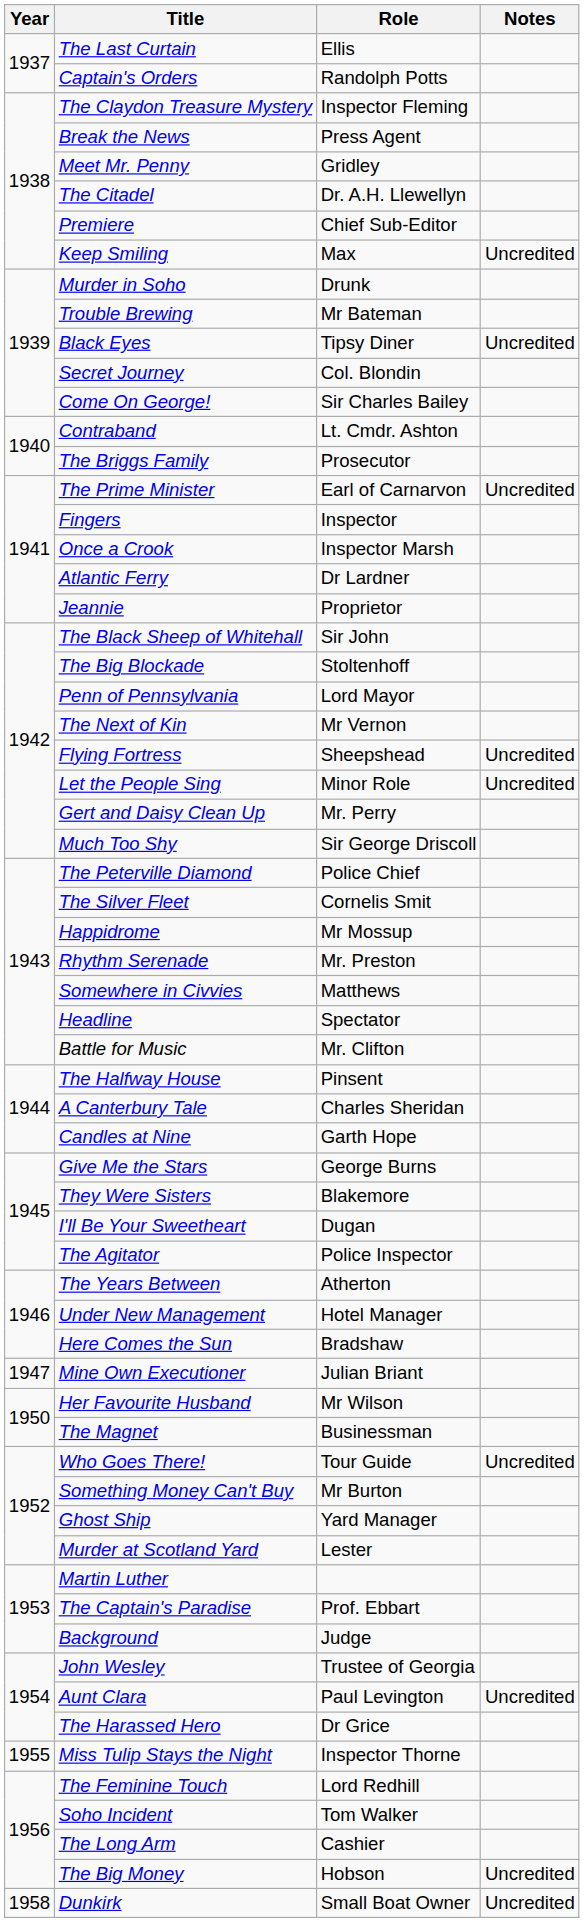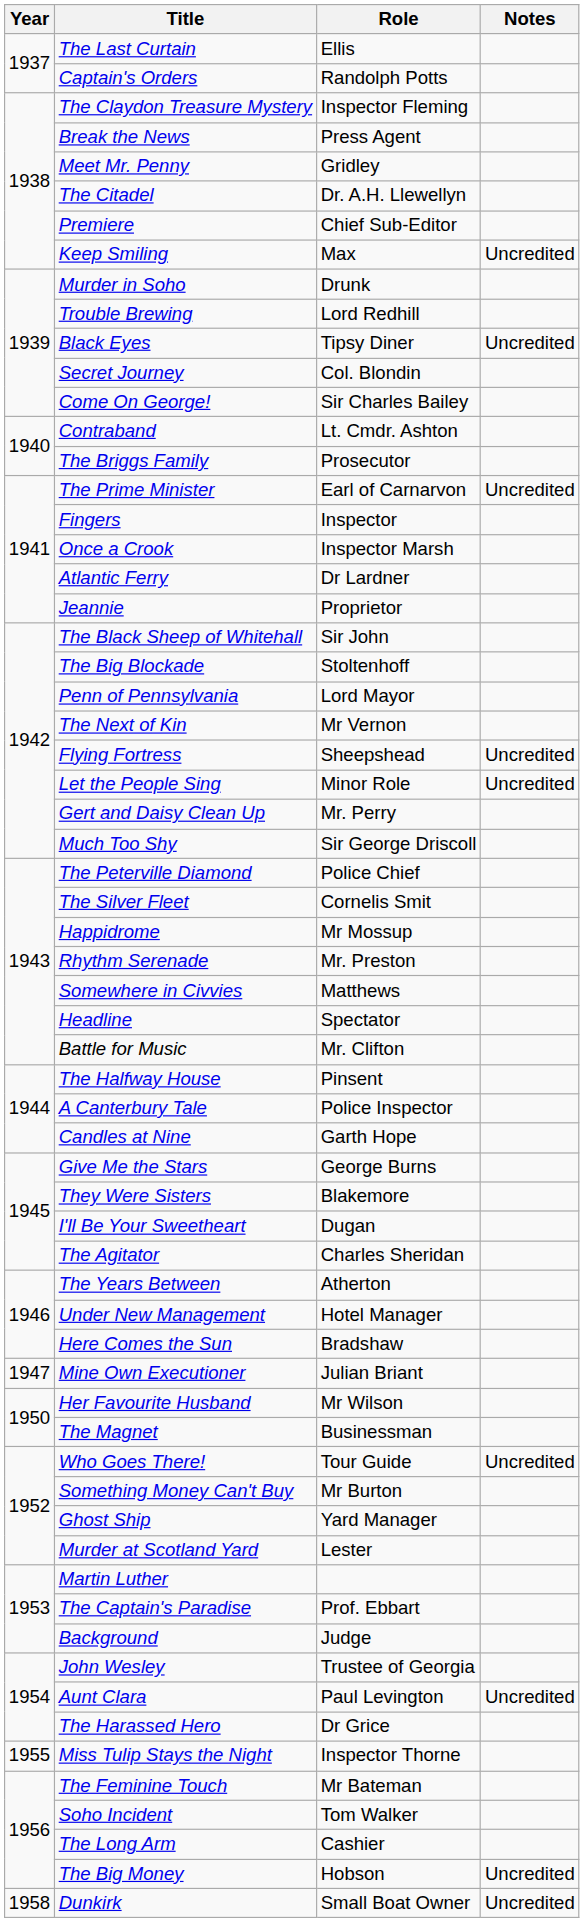 <table class="wikitable sortable plainrowheaders">
 <tr>
 <th scope="col">Year</th>
 <th scope="col">Title</th>
 <th scope="col">Role</th>
 <th scope="col">Notes</th>
 </tr>
 <tr>
 <td rowspan=2>1937</td>
 <td><em><a href='#'>The Last Curtain</a></em></td>
 <td>Ellis</td>
 <td></td>
 </tr>
 <tr>
 <td><em><a href='#'>Captain's Orders</a></em></td>
 <td>Randolph Potts</td>
 <td></td>
 </tr>
 <tr>
 <td rowspan=6>1938</td>
 <td><em><a href='#'>The Claydon Treasure Mystery</a></em></td>
 <td>Inspector Fleming</td>
 <td></td>
 </tr>
 <tr>
 <td><em><a href='#'>Break the News</a></em></td>
 <td>Press Agent</td>
 <td></td>
 </tr>
 <tr>
 <td><em><a href='#'>Meet Mr. Penny</a></em></td>
 <td>Gridley</td>
 <td></td>
 </tr>
 <tr>
 <td><em><a href='#'>The Citadel</a></em></td>
 <td>Dr. A.H. Llewellyn</td>
 <td></td>
 </tr>
 <tr>
 <td><em><a href='#'>Premiere</a></em></td>
 <td>Chief Sub-Editor</td>
 <td></td>
 </tr>
 <tr>
 <td><em><a href='#'>Keep Smiling</a></em></td>
 <td>Max</td>
 <td>Uncredited</td>
 </tr>
 <tr>
 <td rowspan=5>1939</td>
 <td><em><a href='#'>Murder in Soho</a></em></td>
 <td>Drunk</td>
 <td></td>
 </tr>
 <tr>
 <td><em><a href='#'>Trouble Brewing</a></em></td>
-<td>Mr Bateman</td>
+<td>Lord Redhill</td>
 <td></td>
 </tr>
 <tr>
 <td><em><a href='#'>Black Eyes</a></em></td>
 <td>Tipsy Diner</td>
 <td>Uncredited</td>
 </tr>
 <tr>
 <td><em><a href='#'>Secret Journey</a></em></td>
 <td>Col. Blondin</td>
 <td></td>
 </tr>
 <tr>
 <td><em><a href='#'>Come On George!</a></em></td>
 <td>Sir Charles Bailey</td>
 <td></td>
 </tr>
 <tr>
 <td rowspan=2>1940</td>
 <td><em><a href='#'>Contraband</a></em></td>
 <td>Lt. Cmdr. Ashton</td>
 <td></td>
 </tr>
 <tr>
 <td><em><a href='#'>The Briggs Family</a></em></td>
 <td>Prosecutor</td>
 <td></td>
 </tr>
 <tr>
 <td rowspan=5>1941</td>
 <td><em><a href='#'>The Prime Minister</a></em></td>
 <td>Earl of Carnarvon</td>
 <td>Uncredited</td>
 </tr>
 <tr>
 <td><em><a href='#'>Fingers</a></em></td>
 <td>Inspector</td>
 <td></td>
 </tr>
 <tr>
 <td><em><a href='#'>Once a Crook</a></em></td>
 <td>Inspector Marsh</td>
 <td></td>
 </tr>
 <tr>
 <td><em><a href='#'>Atlantic Ferry</a></em></td>
 <td>Dr Lardner</td>
 <td></td>
 </tr>
 <tr>
 <td><em><a href='#'>Jeannie</a></em></td>
 <td>Proprietor</td>
 <td></td>
 </tr>
 <tr>
 <td rowspan=8>1942</td>
 <td><em><a href='#'>The Black Sheep of Whitehall</a></em></td>
 <td>Sir John</td>
 <td></td>
 </tr>
 <tr>
 <td><em><a href='#'>The Big Blockade</a></em></td>
 <td>Stoltenhoff</td>
 <td></td>
 </tr>
 <tr>
 <td><em><a href='#'>Penn of Pennsylvania</a></em></td>
 <td>Lord Mayor</td>
 <td></td>
 </tr>
 <tr>
 <td><em><a href='#'>The Next of Kin</a></em></td>
 <td>Mr Vernon</td>
 <td></td>
 </tr>
 <tr>
 <td><em><a href='#'>Flying Fortress</a></em></td>
 <td>Sheepshead</td>
 <td>Uncredited</td>
 </tr>
 <tr>
 <td><em><a href='#'>Let the People Sing</a></em></td>
 <td>Minor Role</td>
 <td>Uncredited</td>
 </tr>
 <tr>
 <td><em><a href='#'>Gert and Daisy Clean Up</a></em></td>
 <td>Mr. Perry</td>
 <td></td>
 </tr>
 <tr>
 <td><em><a href='#'>Much Too Shy</a></em></td>
 <td>Sir George Driscoll</td>
 <td></td>
 </tr>
 <tr>
 <td rowspan=7>1943</td>
 <td><em><a href='#'>The Peterville Diamond</a></em></td>
 <td>Police Chief</td>
 <td></td>
 </tr>
 <tr>
 <td><em><a href='#'>The Silver Fleet</a></em></td>
 <td>Cornelis Smit</td>
 <td></td>
 </tr>
 <tr>
 <td><em><a href='#'>Happidrome</a></em></td>
 <td>Mr Mossup</td>
 <td></td>
 </tr>
 <tr>
 <td><em><a href='#'>Rhythm Serenade</a></em></td>
 <td>Mr. Preston</td>
 <td></td>
 </tr>
 <tr>
 <td><em><a href='#'>Somewhere in Civvies</a></em></td>
 <td>Matthews</td>
 <td></td>
 </tr>
 <tr>
 <td><em><a href='#'>Headline</a></em></td>
 <td>Spectator</td>
 <td></td>
 </tr>
 <tr>
 <td><em>Battle for Music</em></td>
 <td>Mr. Clifton</td>
 <td></td>
 </tr>
 <tr>
 <td rowspan=3>1944</td>
 <td><em><a href='#'>The Halfway House</a></em></td>
 <td>Pinsent</td>
 <td></td>
 </tr>
 <tr>
 <td><em><a href='#'>A Canterbury Tale</a></em></td>
-<td>Charles Sheridan</td>
+<td>Police Inspector</td>
 <td></td>
 </tr>
 <tr>
 <td><em><a href='#'>Candles at Nine</a></em></td>
 <td>Garth Hope</td>
 <td></td>
 </tr>
 <tr>
 <td rowspan=4>1945</td>
 <td><em><a href='#'>Give Me the Stars</a></em></td>
 <td>George Burns</td>
 <td></td>
 </tr>
 <tr>
 <td><em><a href='#'>They Were Sisters</a></em></td>
 <td>Blakemore</td>
 <td></td>
 </tr>
 <tr>
 <td><em><a href='#'>I'll Be Your Sweetheart</a></em></td>
 <td>Dugan</td>
 <td></td>
 </tr>
 <tr>
 <td><em><a href='#'>The Agitator</a></em></td>
-<td>Police Inspector</td>
+<td>Charles Sheridan</td>
 <td></td>
 </tr>
 <tr>
 <td rowspan=3>1946</td>
 <td><em><a href='#'>The Years Between</a></em></td>
 <td>Atherton</td>
 <td></td>
 </tr>
 <tr>
 <td><em><a href='#'>Under New Management</a></em></td>
 <td>Hotel Manager</td>
 <td></td>
 </tr>
 <tr>
 <td><em><a href='#'>Here Comes the Sun</a></em></td>
 <td>Bradshaw</td>
 <td></td>
 </tr>
 <tr>
 <td>1947</td>
 <td><em><a href='#'>Mine Own Executioner</a></em></td>
 <td>Julian Briant</td>
 <td></td>
 </tr>
 <tr>
 <td rowspan=2>1950</td>
 <td><em><a href='#'>Her Favourite Husband</a></em></td>
 <td>Mr Wilson</td>
 <td></td>
 </tr>
 <tr>
 <td><em><a href='#'>The Magnet</a></em></td>
 <td>Businessman</td>
 <td></td>
 </tr>
 <tr>
 <td rowspan=4>1952</td>
 <td><em><a href='#'>Who Goes There!</a></em></td>
 <td>Tour Guide</td>
 <td>Uncredited</td>
 </tr>
 <tr>
 <td><em><a href='#'>Something Money Can't Buy</a></em></td>
 <td>Mr Burton</td>
 <td></td>
 </tr>
 <tr>
 <td><em><a href='#'>Ghost Ship</a></em></td>
 <td>Yard Manager</td>
 <td></td>
 </tr>
 <tr>
 <td><em><a href='#'>Murder at Scotland Yard</a></em></td>
 <td>Lester</td>
 <td></td>
 </tr>
 <tr>
 <td rowspan=3>1953</td>
 <td><em><a href='#'>Martin Luther</a></em></td>
 <td></td>
 <td></td>
 </tr>
 <tr>
 <td><em><a href='#'>The Captain's Paradise</a></em></td>
 <td>Prof. Ebbart</td>
 <td></td>
 </tr>
 <tr>
 <td><em><a href='#'>Background</a></em></td>
 <td>Judge</td>
 <td></td>
 </tr>
 <tr>
 <td rowspan=3>1954</td>
 <td><em><a href='#'>John Wesley</a></em></td>
 <td>Trustee of Georgia</td>
 <td></td>
 </tr>
 <tr>
 <td><em><a href='#'>Aunt Clara</a></em></td>
 <td>Paul Levington</td>
 <td>Uncredited</td>
 </tr>
 <tr>
 <td><em><a href='#'>The Harassed Hero</a></em></td>
 <td>Dr Grice</td>
 <td></td>
 </tr>
 <tr>
 <td>1955</td>
 <td><em><a href='#'>Miss Tulip Stays the Night</a></em></td>
 <td>Inspector Thorne</td>
 <td></td>
 </tr>
 <tr>
 <td rowspan=4>1956</td>
 <td><em><a href='#'>The Feminine Touch</a></em></td>
-<td>Lord Redhill</td>
+<td>Mr Bateman</td>
 <td></td>
 </tr>
 <tr>
 <td><em><a href='#'>Soho Incident</a></em></td>
 <td>Tom Walker</td>
 <td></td>
 </tr>
 <tr>
 <td><em><a href='#'>The Long Arm</a></em></td>
 <td>Cashier</td>
 <td></td>
 </tr>
 <tr>
 <td><em><a href='#'>The Big Money</a></em></td>
 <td>Hobson</td>
 <td>Uncredited</td>
 </tr>
 <tr>
 <td>1958</td>
 <td><em><a href='#'>Dunkirk</a></em></td>
 <td>Small Boat Owner</td>
 <td>Uncredited</td>
 </tr>
 </table>
